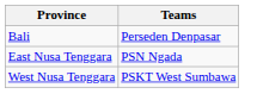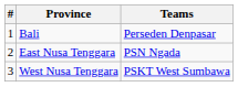 <table class="wikitable">
 <tr>
+<th>#</th>
 <th>Province</th>
 <th>Teams</th>
 </tr>
 <tr>
+<td>1</td>
 <td> <a href='#'>Bali</a></td>
 <td><a href='#'>Perseden Denpasar</a></td>
 </tr>
 <tr>
+<td>2</td>
 <td> <a href='#'>East Nusa Tenggara</a></td>
 <td><a href='#'>PSN Ngada</a></td>
 </tr>
 <tr>
+<td>3</td>
 <td> <a href='#'>West Nusa Tenggara</a></td>
 <td><a href='#'>PSKT West Sumbawa</a></td>
 </tr>
 </table>
